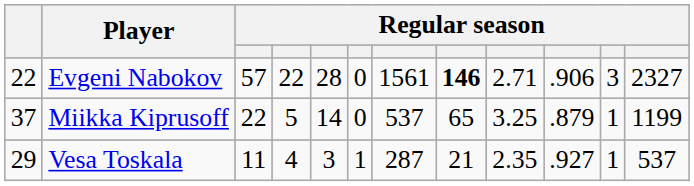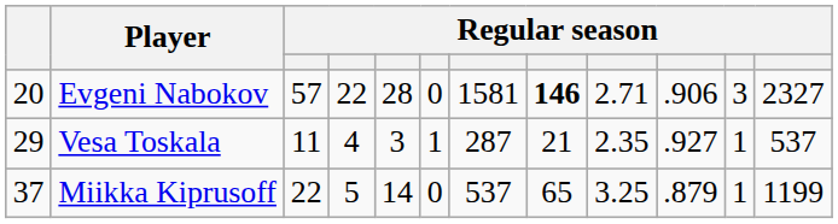 <table class="wikitable plainrowheaders" style="text-align:center;">
 <tr>
 <th scope="col" rowspan="2"></th>
 <th scope="col" rowspan="2">Player</th>
 <th scope=colgroup colspan=10>Regular season</th>
 </tr>
 <tr>
 <th scope="col"></th>
 <th scope="col"></th>
 <th scope="col"></th>
 <th scope="col"></th>
 <th scope="col"></th>
 <th scope="col"></th>
 <th scope="col"></th>
 <th scope="col"></th>
 <th scope="col"></th>
 <th scope="col"></th>
 </tr>
 <tr>
-<td scope="row">22</td>
+<td scope="row">20</td>
 <td align="left"><a href='#'>Evgeni Nabokov</a></td>
 <td>57</td>
 <td>22</td>
 <td>28</td>
 <td>0</td>
-<td>1561</td>
+<td>1581</td>
 <td><strong>146</strong></td>
 <td>2.71</td>
 <td>.906</td>
 <td>3</td>
 <td>2327</td>
+</tr>
+<tr>
+<td scope="row">29</td>
+<td align="left"><a href='#'>Vesa Toskala</a></td>
+<td>11</td>
+<td>4</td>
+<td>3</td>
+<td>1</td>
+<td>287</td>
+<td>21</td>
+<td>2.35</td>
+<td>.927</td>
+<td>1</td>
+<td>537</td>
 </tr>
 <tr>
 <td scope="row">37</td>
 <td align="left"><a href='#'>Miikka Kiprusoff</a></td>
 <td>22</td>
 <td>5</td>
 <td>14</td>
 <td>0</td>
 <td>537</td>
 <td>65</td>
 <td>3.25</td>
 <td>.879</td>
 <td>1</td>
 <td>1199</td>
 </tr>
-<tr>
-<td scope="row">29</td>
-<td align="left"><a href='#'>Vesa Toskala</a></td>
-<td>11</td>
-<td>4</td>
-<td>3</td>
-<td>1</td>
-<td>287</td>
-<td>21</td>
-<td>2.35</td>
-<td>.927</td>
-<td>1</td>
-<td>537</td>
-</tr>
 </table>
